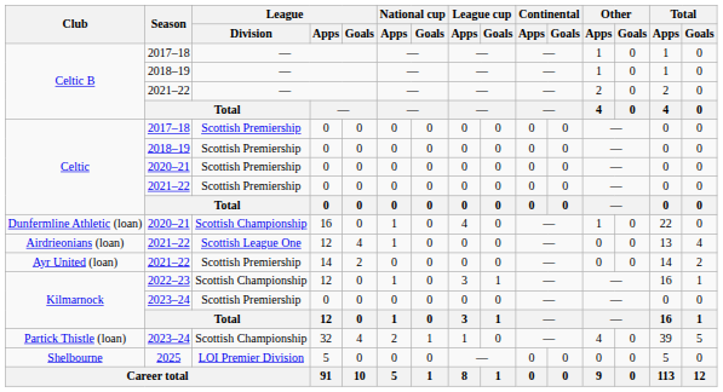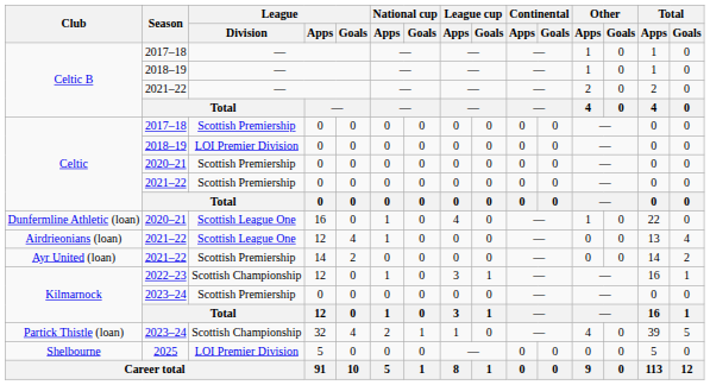 <table class="wikitable" style="text-align: center">
 <tr>
 <th rowspan="2">Club</th>
 <th rowspan="2">Season</th>
 <th colspan="3">League</th>
 <th colspan="2">National cup</th>
 <th colspan="2">League cup</th>
 <th colspan="2">Continental</th>
 <th colspan="2">Other</th>
 <th colspan="2">Total</th>
 </tr>
 <tr>
 <th>Division</th>
 <th>Apps</th>
 <th>Goals</th>
 <th>Apps</th>
 <th>Goals</th>
 <th>Apps</th>
 <th>Goals</th>
 <th>Apps</th>
 <th>Goals</th>
 <th>Apps</th>
 <th>Goals</th>
 <th>Apps</th>
 <th>Goals</th>
 </tr>
 <tr>
 <td rowspan="4"><a href='#'>Celtic B</a></td>
 <td>2017–18</td>
 <td colspan="3">—</td>
 <td colspan="2">—</td>
 <td colspan="2">—</td>
 <td colspan="2">—</td>
 <td>1</td>
 <td>0</td>
 <td>1</td>
 <td>0</td>
 </tr>
 <tr>
 <td>2018–19</td>
 <td colspan="3">—</td>
 <td colspan="2">—</td>
 <td colspan="2">—</td>
 <td colspan="2">—</td>
 <td>1</td>
 <td>0</td>
 <td>1</td>
 <td>0</td>
 </tr>
 <tr>
 <td>2021–22</td>
 <td colspan="3">—</td>
 <td colspan="2">—</td>
 <td colspan="2">—</td>
 <td colspan="2">—</td>
 <td>2</td>
 <td>0</td>
 <td>2</td>
 <td>0</td>
 </tr>
 <tr>
 <th colspan="2">Total</th>
 <th colspan="2">—</th>
 <th colspan="2">—</th>
 <th colspan="2">—</th>
 <th colspan="2">—</th>
 <th>4</th>
 <th>0</th>
 <th>4</th>
 <th>0</th>
 </tr>
 <tr>
 <td rowspan="5"><a href='#'>Celtic</a></td>
 <td><a href='#'>2017–18</a></td>
 <td><a href='#'>Scottish Premiership</a></td>
 <td>0</td>
 <td>0</td>
 <td>0</td>
 <td>0</td>
 <td>0</td>
 <td>0</td>
 <td>0</td>
 <td>0</td>
 <td colspan="2">—</td>
 <td>0</td>
 <td>0</td>
 </tr>
 <tr>
 <td><a href='#'>2018–19</a></td>
-<td>Scottish Premiership</td>
+<td><a href='#'>LOI Premier Division</a></td>
 <td>0</td>
 <td>0</td>
 <td>0</td>
 <td>0</td>
 <td>0</td>
 <td>0</td>
 <td>0</td>
 <td>0</td>
 <td colspan="2">—</td>
 <td>0</td>
 <td>0</td>
 </tr>
 <tr>
 <td><a href='#'>2020–21</a></td>
 <td>Scottish Premiership</td>
 <td>0</td>
 <td>0</td>
 <td>0</td>
 <td>0</td>
 <td>0</td>
 <td>0</td>
 <td>0</td>
 <td>0</td>
 <td colspan="2">—</td>
 <td>0</td>
 <td>0</td>
 </tr>
 <tr>
 <td><a href='#'>2021–22</a></td>
 <td>Scottish Premiership</td>
 <td>0</td>
 <td>0</td>
 <td>0</td>
 <td>0</td>
 <td>0</td>
 <td>0</td>
 <td>0</td>
 <td>0</td>
 <td colspan="2">—</td>
 <td>0</td>
 <td>0</td>
 </tr>
 <tr>
 <th colspan="2">Total</th>
 <th>0</th>
 <th>0</th>
 <th>0</th>
 <th>0</th>
 <th>0</th>
 <th>0</th>
 <th>0</th>
 <th>0</th>
 <th colspan="2">—</th>
 <th>0</th>
 <th>0</th>
 </tr>
 <tr>
 <td><a href='#'>Dunfermline Athletic</a> (loan)</td>
 <td><a href='#'>2020–21</a></td>
-<td><a href='#'>Scottish Championship</a></td>
+<td><a href='#'>Scottish League One</a></td>
 <td>16</td>
 <td>0</td>
 <td>1</td>
 <td>0</td>
 <td>4</td>
 <td>0</td>
 <td colspan="2">—</td>
 <td>1</td>
 <td>0</td>
 <td>22</td>
 <td>0</td>
 </tr>
 <tr>
 <td><a href='#'>Airdrieonians</a> (loan)</td>
 <td><a href='#'>2021–22</a></td>
 <td><a href='#'>Scottish League One</a></td>
 <td>12</td>
 <td>4</td>
 <td>1</td>
 <td>0</td>
 <td>0</td>
 <td>0</td>
 <td colspan="2">—</td>
 <td>0</td>
 <td>0</td>
 <td>13</td>
 <td>4</td>
 </tr>
 <tr>
 <td><a href='#'>Ayr United</a> (loan)</td>
 <td><a href='#'>2021–22</a></td>
 <td>Scottish Premiership</td>
 <td>14</td>
 <td>2</td>
 <td>0</td>
 <td>0</td>
 <td>0</td>
 <td>0</td>
 <td colspan="2">—</td>
 <td>0</td>
 <td>0</td>
 <td>14</td>
 <td>2</td>
 </tr>
 <tr>
 <td rowspan="3"><a href='#'>Kilmarnock</a></td>
 <td><a href='#'>2022–23</a></td>
 <td>Scottish Championship</td>
 <td>12</td>
 <td>0</td>
 <td>1</td>
 <td>0</td>
 <td>3</td>
 <td>1</td>
 <td colspan="2">—</td>
 <td colspan="2">—</td>
 <td>16</td>
 <td>1</td>
 </tr>
 <tr>
 <td><a href='#'>2023–24</a></td>
 <td>Scottish Premiership</td>
 <td>0</td>
 <td>0</td>
 <td>0</td>
 <td>0</td>
 <td>0</td>
 <td>0</td>
 <td colspan="2">—</td>
 <td colspan="2">—</td>
 <td>0</td>
 <td>0</td>
 </tr>
 <tr>
 <th colspan="2">Total</th>
 <th>12</th>
 <th>0</th>
 <th>1</th>
 <th>0</th>
 <th>3</th>
 <th>1</th>
 <th colspan="2">—</th>
 <th colspan="2">—</th>
 <th>16</th>
 <th>1</th>
 </tr>
 <tr>
 <td><a href='#'>Partick Thistle</a> (loan)</td>
 <td><a href='#'>2023–24</a></td>
 <td>Scottish Championship</td>
 <td>32</td>
 <td>4</td>
 <td>2</td>
 <td>1</td>
 <td>1</td>
 <td>0</td>
 <td colspan="2">—</td>
 <td>4</td>
 <td>0</td>
 <td>39</td>
 <td>5</td>
 </tr>
 <tr>
 <td><a href='#'>Shelbourne</a></td>
 <td><a href='#'>2025</a></td>
 <td><a href='#'>LOI Premier Division</a></td>
 <td>5</td>
 <td>0</td>
 <td>0</td>
 <td>0</td>
 <td colspan="2">—</td>
 <td>0</td>
 <td>0</td>
 <td>0</td>
 <td>0</td>
 <td>5</td>
 <td>0</td>
 </tr>
 <tr>
 <th colspan="3">Career total</th>
 <th>91</th>
 <th>10</th>
 <th>5</th>
 <th>1</th>
 <th>8</th>
 <th>1</th>
 <th>0</th>
 <th>0</th>
 <th>9</th>
 <th>0</th>
 <th>113</th>
 <th>12</th>
 </tr>
 </table>
